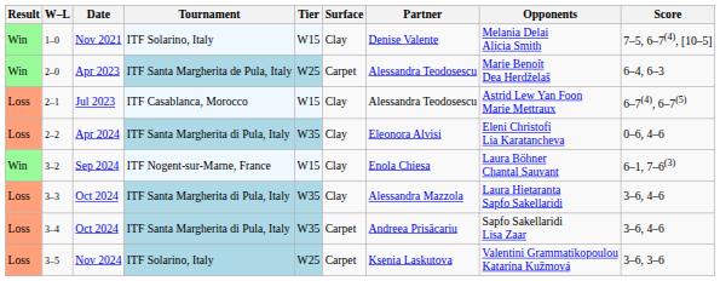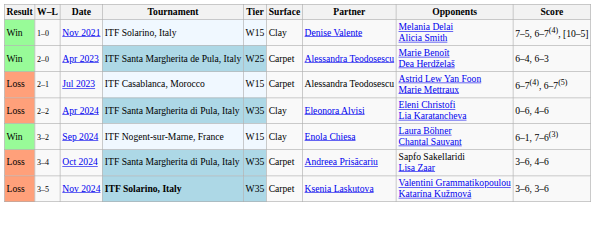 <table class="sortable wikitable">
 <tr>
 <th>Result</th>
 <th class="unsortable">W–L</th>
 <th>Date</th>
 <th>Tournament</th>
 <th>Tier</th>
 <th>Surface</th>
 <th>Partner</th>
 <th>Opponents</th>
 <th class="unsortable">Score</th>
 </tr>
 <tr>
 <td style="background:#98fb98;">Win</td>
 <td><small>1–0</small></td>
 <td><a href='#'>Nov 2021</a></td>
 <td style="background:#f0f8ff;">ITF Solarino, Italy</td>
 <td style="background:#f0f8ff;">W15</td>
 <td>Clay</td>
 <td> <a href='#'>Denise Valente</a></td>
 <td> <a href='#'>Melania Delai</a> <br>  <a href='#'>Alicia Smith</a></td>
 <td>7–5, 6–7<sup>(4)</sup>, [10–5]</td>
 </tr>
 <tr>
 <td style="background:#98fb98;">Win</td>
 <td><small>2–0</small></td>
 <td><a href='#'>Apr 2023</a></td>
 <td style="background:lightblue;">ITF Santa Margherita de Pula, Italy</td>
 <td style="background:lightblue;">W25</td>
 <td>Carpet</td>
 <td> <a href='#'>Alessandra Teodosescu</a></td>
 <td> <a href='#'>Marie Benoît</a> <br>  <a href='#'>Dea Herdželaš</a></td>
 <td>6–4, 6–3</td>
 </tr>
 <tr>
 <td style="background:#ffa07a;">Loss</td>
 <td><small>2–1</small></td>
 <td><a href='#'>Jul 2023</a></td>
 <td style="background:#f0f8ff;">ITF Casablanca, Morocco</td>
 <td style="background:#f0f8ff;">W15</td>
-<td>Clay</td>
+<td>Carpet</td>
 <td> Alessandra Teodosescu</td>
 <td> <a href='#'>Astrid Lew Yan Foon</a> <br>  <a href='#'>Marie Mettraux</a></td>
 <td>6–7<sup>(4)</sup>, 6–7<sup>(5)</sup></td>
 </tr>
 <tr>
 <td style="background:#ffa07a;">Loss</td>
 <td><small>2–2</small></td>
 <td><a href='#'>Apr 2024</a></td>
 <td style="background:lightblue;">ITF Santa Margherita di Pula, Italy</td>
 <td style="background:lightblue;">W35</td>
 <td>Clay</td>
 <td> <a href='#'>Eleonora Alvisi</a></td>
 <td> <a href='#'>Eleni Christofi</a> <br>  <a href='#'>Lia Karatancheva</a></td>
 <td>0–6, 4–6</td>
 </tr>
 <tr>
 <td style="background:#98fb98;">Win</td>
 <td><small>3–2</small></td>
 <td><a href='#'>Sep 2024</a></td>
 <td style="background:#f0f8ff;">ITF Nogent-sur-Marne, France</td>
 <td style="background:#f0f8ff;">W15</td>
 <td>Clay</td>
 <td> <a href='#'>Enola Chiesa</a></td>
 <td> <a href='#'>Laura Böhner</a> <br>  <a href='#'>Chantal Sauvant</a></td>
 <td>6–1, 7–6<sup>(3)</sup></td>
 </tr>
 <tr>
 <td style="background:#ffa07a;">Loss</td>
-<td><small>3–3</small></td>
-<td><a href='#'>Oct 2024</a></td>
-<td style="background:lightblue;">ITF Santa Margherita di Pula, Italy</td>
-<td style="background:lightblue;">W35</td>
-<td>Clay</td>
-<td> <a href='#'>Alessandra Mazzola</a></td>
-<td> <a href='#'>Laura Hietaranta</a> <br>  <a href='#'>Sapfo Sakellaridi</a></td>
-<td>3–6, 4–6</td>
-</tr>
-<tr>
-<td style="background:#ffa07a;">Loss</td>
 <td><small>3–4</small></td>
 <td><a href='#'>Oct 2024</a></td>
 <td style="background:lightblue;">ITF Santa Margherita di Pula, Italy</td>
 <td style="background:lightblue;">W35</td>
 <td>Carpet</td>
 <td> <a href='#'>Andreea Prisăcariu</a></td>
 <td> Sapfo Sakellaridi <br>  <a href='#'>Lisa Zaar</a></td>
 <td>3–6, 4–6</td>
 </tr>
 <tr>
 <td style="background:#ffa07a;">Loss</td>
 <td><small>3–5</small></td>
 <td><a href='#'>Nov 2024</a></td>
-<td style="background:lightblue;">ITF Solarino, Italy</td>
-<td style="background:lightblue;">W25</td>
+<td style="background:lightblue;"><strong>ITF Solarino, Italy</strong></td>
+<td style="background:lightblue;">W35</td>
 <td>Carpet</td>
 <td> <a href='#'>Ksenia Laskutova</a></td>
 <td> <a href='#'>Valentini Grammatikopoulou</a> <br>  <a href='#'>Katarína Kužmová</a></td>
 <td>3–6, 3–6</td>
 </tr>
 </table>
